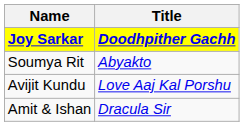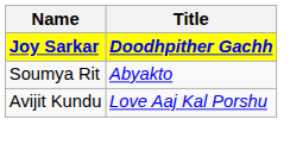 <table class="wikitable">
 <tr>
 <th>Name</th>
 <th>Title</th>
 </tr>
 <tr>
 <td style="background:#FFFF00"><strong><a href='#'>Joy Sarkar</a></strong></td>
 <td style="background:#FFFF00"><strong><em><a href='#'>Doodhpither Gachh</a></em></strong></td>
 </tr>
 <tr>
 <td>Soumya Rit</td>
 <td><em><a href='#'>Abyakto</a></em></td>
 </tr>
 <tr>
 <td>Avijit Kundu</td>
 <td><em><a href='#'>Love Aaj Kal Porshu</a></em></td>
 </tr>
-<tr>
-<td>Amit & Ishan</td>
-<td><em><a href='#'>Dracula Sir</a></em></td>
-</tr>
 </table>
